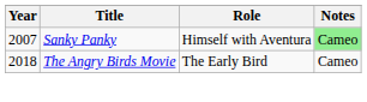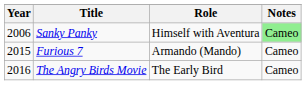 <table class="wikitable">
 <tr style="background: #ececec">
 </tr>
 <tr>
 <th>Year</th>
 <th>Title</th>
 <th>Role</th>
 <th>Notes</th>
 </tr>
 <tr>
-<td>2007</td>
+<td>2006</td>
 <td><em><a href='#'>Sanky Panky</a></em></td>
 <td>Himself with Aventura</td>
 <td style="background: lightgreen;">Cameo</td>
 </tr>
 <tr>
-<td>2018</td>
+<td>2015</td>
+<td><em><a href='#'>Furious 7</a></em></td>
+<td>Armando (Mando)</td>
+<td>Cameo</td>
+</tr>
+<tr>
+<td>2016</td>
 <td><em><a href='#'>The Angry Birds Movie</a></em></td>
 <td>The Early Bird</td>
 <td>Cameo</td>
 </tr>
 </table>
